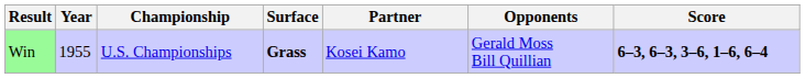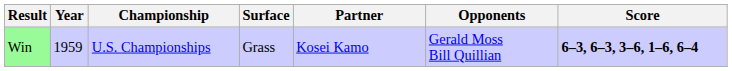 <table class="sortable wikitable">
 <tr>
 <th style="width:40px">Result</th>
 <th style="width:35px">Year</th>
 <th style="width:160px">Championship</th>
 <th style="width:50px">Surface</th>
 <th style="width:140px">Partner</th>
 <th style="width:140px">Opponents</th>
 <th style="width:180px" class="unsortable">Score</th>
 </tr>
 <tr style="background:#ccf;">
 <td style="background:#98fb98;">Win</td>
-<td>1955</td>
+<td>1959</td>
 <td><a href='#'>U.S. Championships</a></td>
-<td><strong>Grass</strong></td>
+<td>Grass</td>
 <td> <a href='#'>Kosei Kamo</a></td>
 <td> <a href='#'>Gerald Moss</a><br> <a href='#'>Bill Quillian</a></td>
 <td><strong>6–3, 6–3, 3–6, 1–6, 6–4</strong></td>
 </tr>
 </table>
